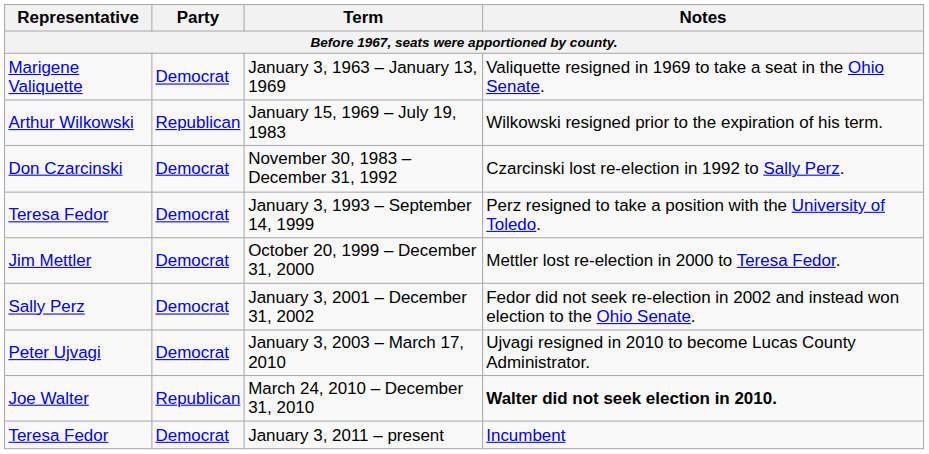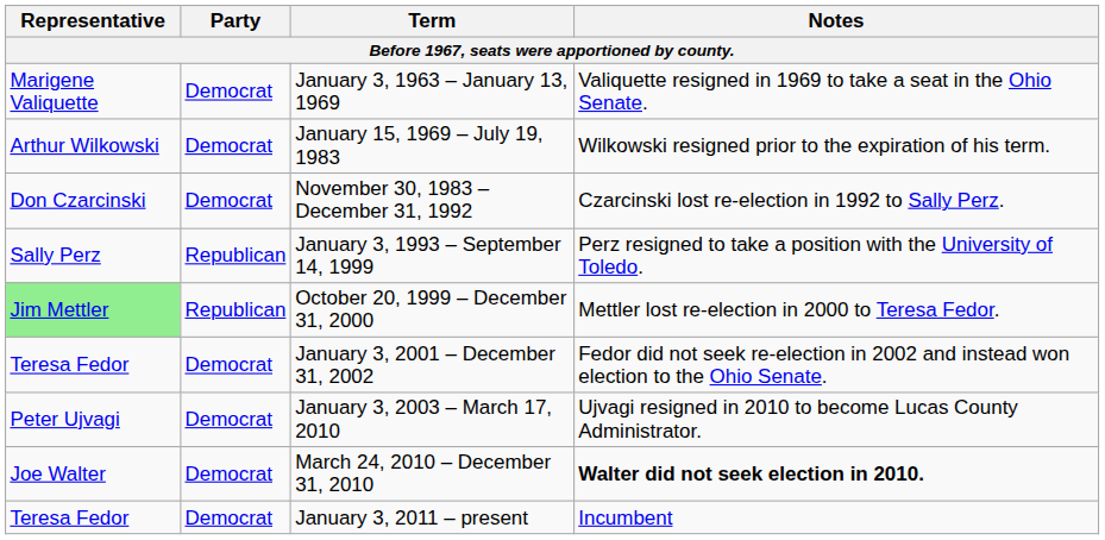 <table class=wikitable>
 <tr valign=bottom>
 <th>Representative</th>
 <th>Party</th>
 <th>Term</th>
 <th>Notes</th>
 </tr>
 <tr>
 <th colspan=5 style="font-size: 80%;"><em>Before 1967, seats were apportioned by county.</em></th>
 </tr>
 <tr>
 <td><a href='#'>Marigene Valiquette</a></td>
 <td><a href='#'>Democrat</a></td>
 <td>January 3, 1963 – January 13, 1969</td>
 <td>Valiquette resigned in 1969 to take a seat in the <a href='#'>Ohio Senate</a>.</td>
 </tr>
 <tr>
 <td><a href='#'>Arthur Wilkowski</a></td>
-<td><a href='#'>Republican</a></td>
+<td><a href='#'>Democrat</a></td>
 <td>January 15, 1969 – July 19, 1983</td>
 <td>Wilkowski resigned prior to the expiration of his term.</td>
 </tr>
 <tr>
 <td><a href='#'>Don Czarcinski</a></td>
 <td><a href='#'>Democrat</a></td>
 <td>November 30, 1983 – December 31, 1992</td>
 <td>Czarcinski lost re-election in 1992 to <a href='#'>Sally Perz</a>.</td>
 </tr>
 <tr>
-<td><a href='#'>Teresa Fedor</a></td>
-<td><a href='#'>Democrat</a></td>
+<td><a href='#'>Sally Perz</a></td>
+<td><a href='#'>Republican</a></td>
 <td>January 3, 1993 – September 14, 1999</td>
 <td>Perz resigned to take a position with the <a href='#'>University of Toledo</a>.</td>
 </tr>
 <tr>
-<td><a href='#'>Jim Mettler</a></td>
-<td><a href='#'>Democrat</a></td>
+<td style="background: lightgreen;"><a href='#'>Jim Mettler</a></td>
+<td><a href='#'>Republican</a></td>
 <td>October 20, 1999 – December 31, 2000</td>
 <td>Mettler lost re-election in 2000 to <a href='#'>Teresa Fedor</a>.</td>
 </tr>
 <tr>
-<td><a href='#'>Sally Perz</a></td>
+<td><a href='#'>Teresa Fedor</a></td>
 <td><a href='#'>Democrat</a></td>
 <td>January 3, 2001 – December 31, 2002</td>
 <td>Fedor did not seek re-election in 2002 and instead won election to the <a href='#'>Ohio Senate</a>.</td>
 </tr>
 <tr>
 <td><a href='#'>Peter Ujvagi</a></td>
 <td><a href='#'>Democrat</a></td>
 <td>January 3, 2003 – March 17, 2010</td>
 <td>Ujvagi resigned in 2010 to become Lucas County Administrator.</td>
 </tr>
 <tr>
 <td><a href='#'>Joe Walter</a></td>
-<td><a href='#'>Republican</a></td>
+<td><a href='#'>Democrat</a></td>
 <td>March 24, 2010 – December 31, 2010</td>
 <td><strong>Walter did not seek election in 2010.</strong></td>
 </tr>
 <tr>
 <td><a href='#'>Teresa Fedor</a></td>
 <td><a href='#'>Democrat</a></td>
 <td>January 3, 2011 – present</td>
 <td><a href='#'>Incumbent</a></td>
 </tr>
 </table>
